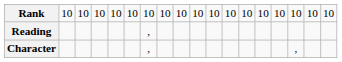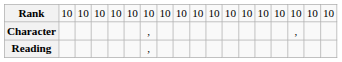 <table class="wikitable">
 <tr>
 <th align="left">Rank</th>
 <td>10</td>
 <td>10</td>
 <td>10</td>
 <td>10</td>
 <td>10</td>
 <td>10</td>
 <td>10</td>
 <td>10</td>
 <td>10</td>
 <td>10</td>
 <td>10</td>
 <td>10</td>
 <td>10 <br><small></small></td>
 <td>10 <br><small></small></td>
 <td>10 <br><small></small></td>
 <td>10 <br><small></small></td>
 <td>10 <br><small></small></td>
 </tr>
 <tr align="center">
+<th align="left">Character</th>
+<td></td>
+<td></td>
+<td></td>
+<td></td>
+<td></td>
+<td>, </td>
+<td></td>
+<td></td>
+<td></td>
+<td></td>
+<td></td>
+<td></td>
+<td></td>
+<td></td>
+<td>, </td>
+<td></td>
+<td></td>
+</tr>
+<tr align="center">
 <th align="left">Reading</th>
 <td></td>
 <td></td>
 <td></td>
 <td></td>
 <td></td>
 <td>, </td>
 <td></td>
 <td></td>
 <td></td>
 <td></td>
 <td></td>
 <td></td>
 <td></td>
 <td></td>
 <td></td>
 <td></td>
 <td></td>
 </tr>
-<tr align="center">
-<th align="left">Character</th>
-<td></td>
-<td></td>
-<td></td>
-<td></td>
-<td></td>
-<td>, </td>
-<td></td>
-<td></td>
-<td></td>
-<td></td>
-<td></td>
-<td></td>
-<td></td>
-<td></td>
-<td>, </td>
-<td></td>
-<td></td>
-</tr>
 </table>
